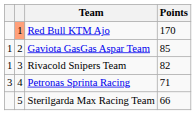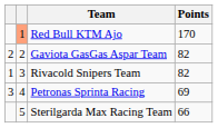 <table class="wikitable" style="font-size: 85%;">
 <tr>
 <th></th>
 <th></th>
 <th>Team</th>
 <th>Points</th>
 </tr>
 <tr>
 <td></td>
 <td align=center style="background: lightsalmon;">1</td>
 <td> <a href='#'>Red Bull KTM Ajo</a></td>
 <td align=left>170</td>
 </tr>
 <tr>
-<td> 1</td>
+<td> 2</td>
 <td align=center>2</td>
 <td> <a href='#'>Gaviota GasGas Aspar Team</a></td>
-<td align=left>85</td>
+<td align=left>82</td>
 </tr>
 <tr>
 <td> 1</td>
 <td align=center>3</td>
 <td> Rivacold Snipers Team</td>
 <td align=left>82</td>
 </tr>
 <tr>
 <td> 3</td>
 <td align=center>4</td>
 <td> <a href='#'>Petronas Sprinta Racing</a></td>
-<td align=left>71</td>
+<td align=left>69</td>
 </tr>
 <tr>
 <td></td>
 <td align=center>5</td>
 <td> Sterilgarda Max Racing Team</td>
 <td align=left>66</td>
 </tr>
 </table>
